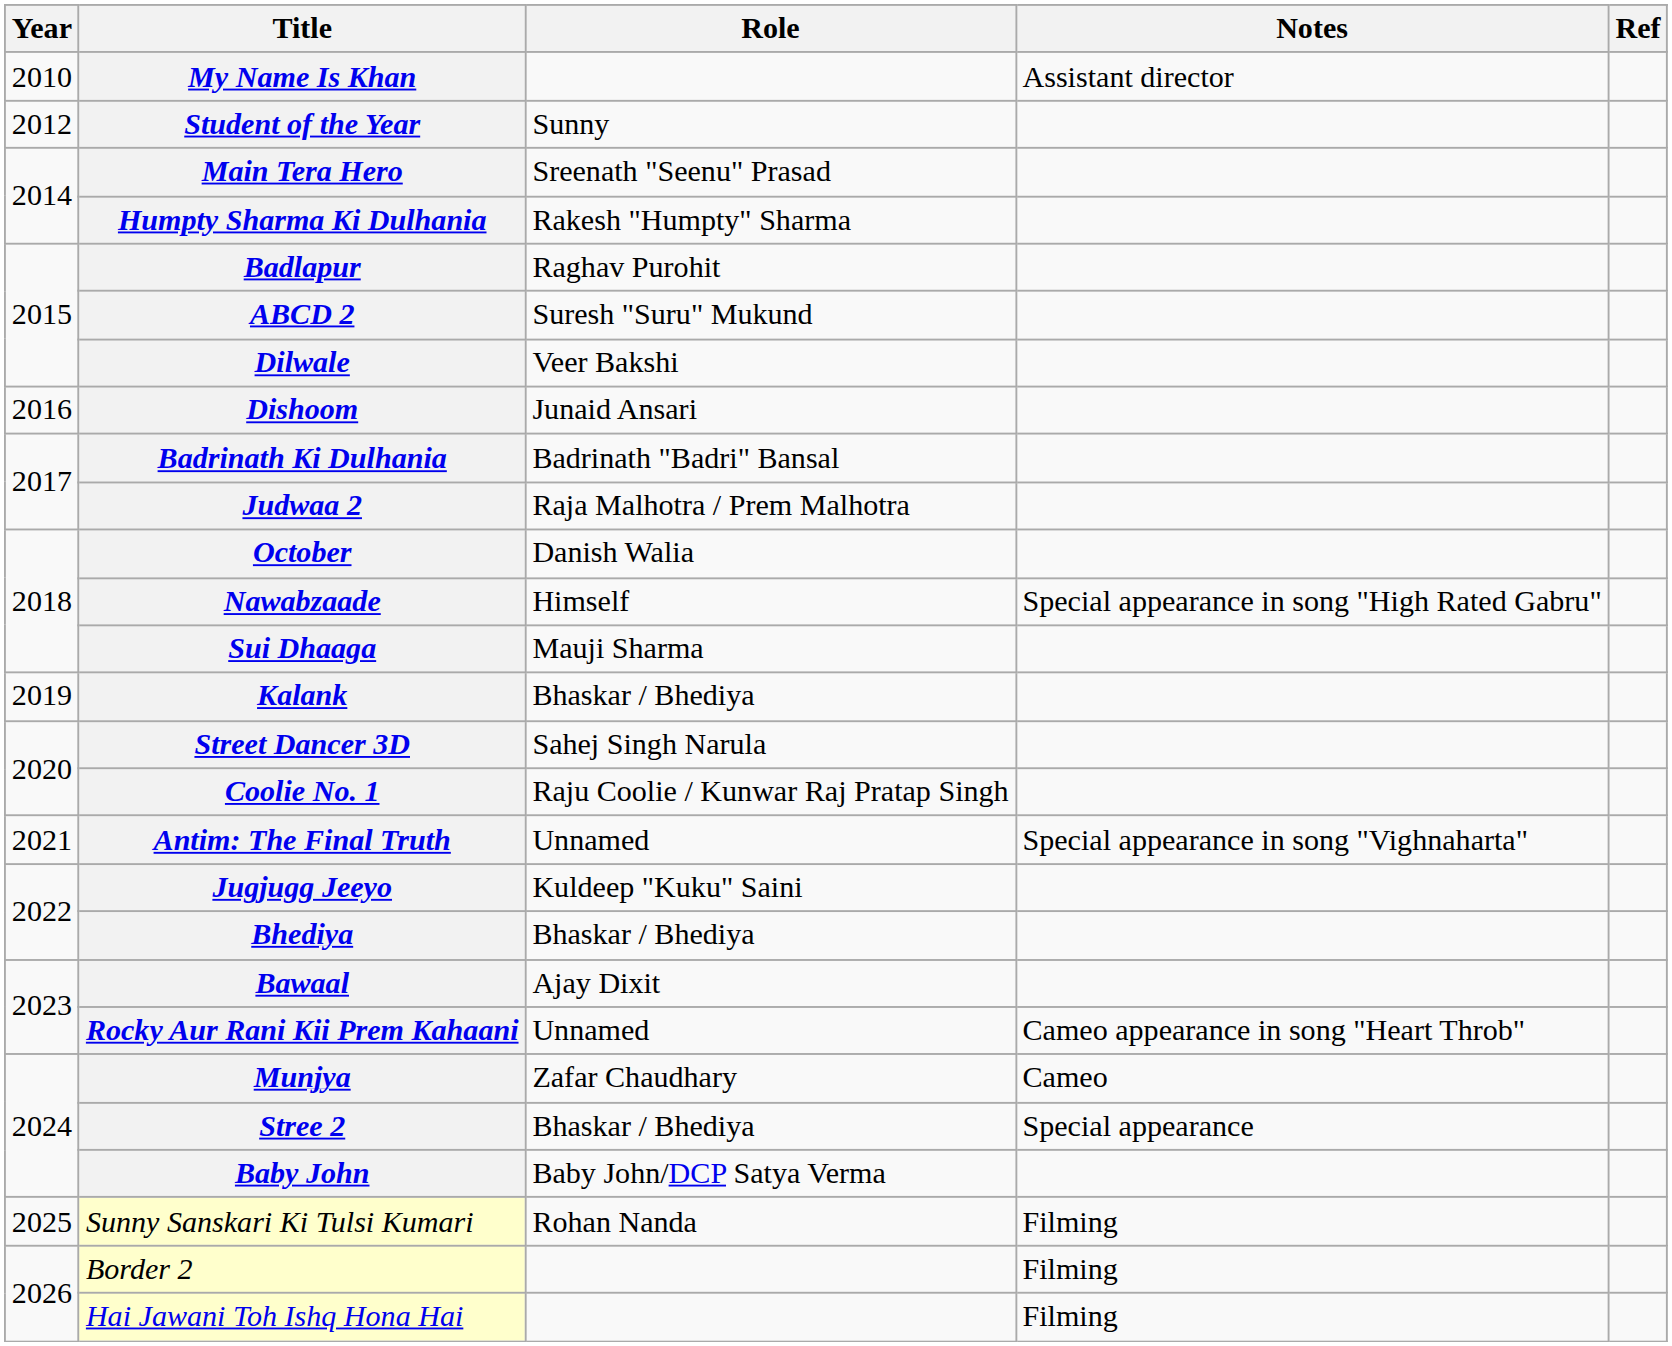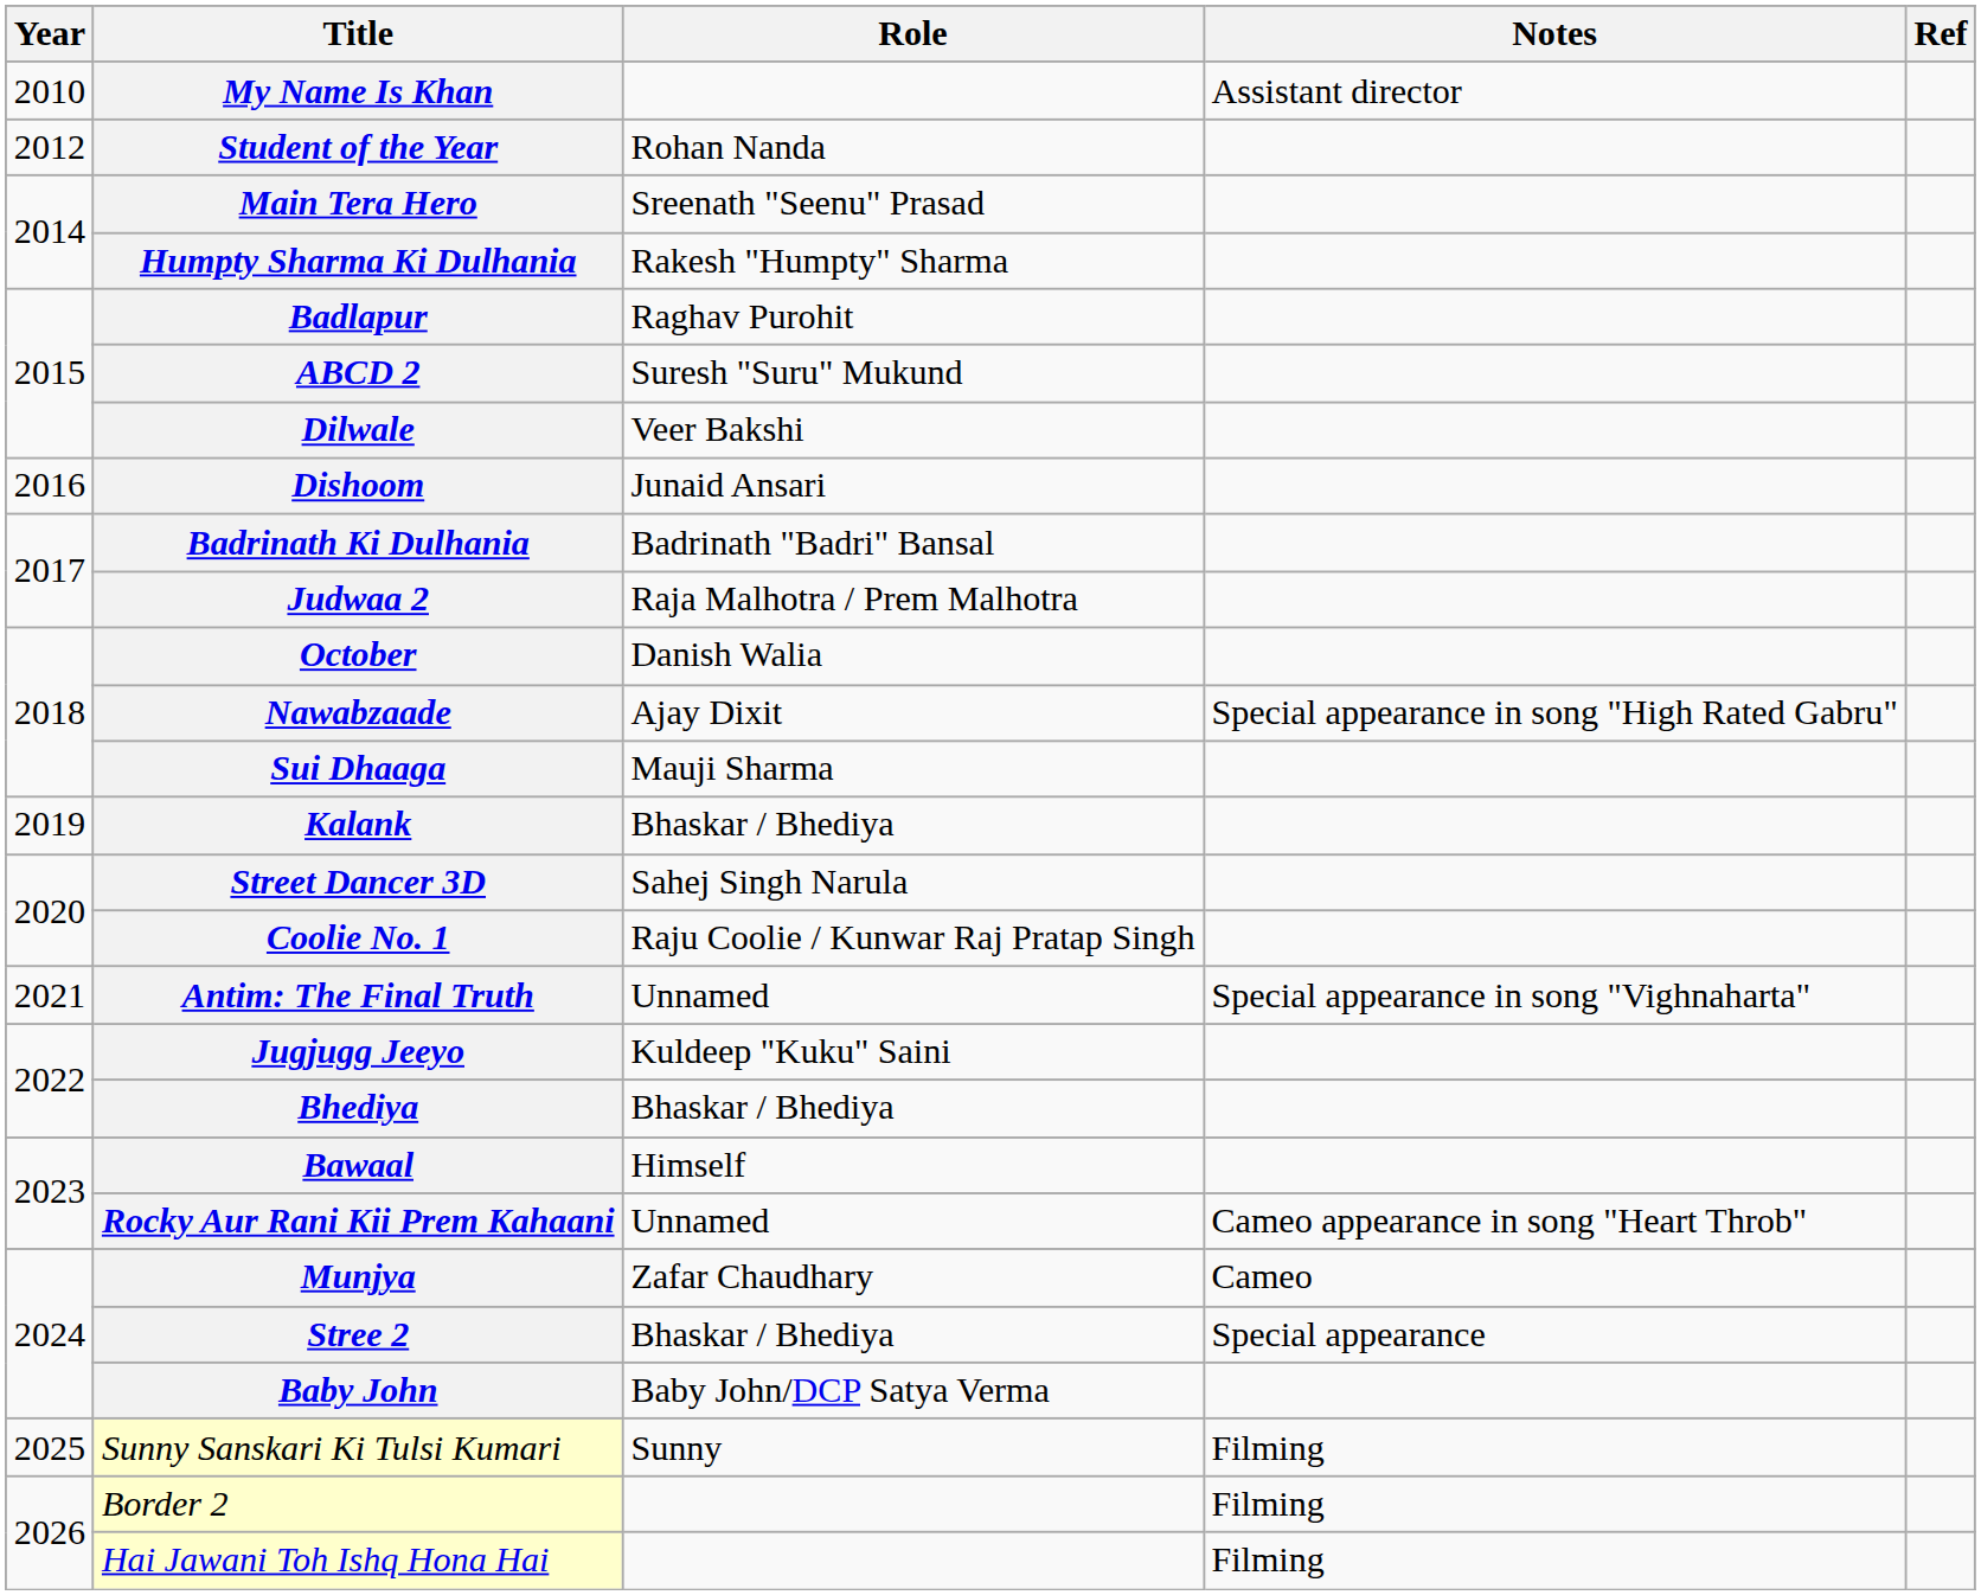 <table class="wikitable sortable plainrowheaders">
 <tr style="text-align:center;">
 <th scope="col">Year</th>
 <th scope="col">Title</th>
 <th scope="col">Role</th>
 <th class="unsortable" scope="col">Notes</th>
 <th class="unsortable" scope="col">Ref</th>
 </tr>
 <tr>
 <td>2010</td>
 <th scope="row"><em><a href='#'>My Name Is Khan</a></em></th>
 <td></td>
 <td>Assistant director</td>
 <td></td>
 </tr>
 <tr>
 <td>2012</td>
 <th scope="row"><em><a href='#'>Student of the Year</a></em></th>
-<td>Sunny</td>
+<td>Rohan Nanda</td>
 <td></td>
 <td></td>
 </tr>
 <tr>
 <td rowspan="2">2014</td>
 <th scope="row"><em><a href='#'>Main Tera Hero</a></em></th>
 <td>Sreenath "Seenu" Prasad</td>
 <td></td>
 <td></td>
 </tr>
 <tr>
 <th scope="row"><em><a href='#'>Humpty Sharma Ki Dulhania</a></em></th>
 <td>Rakesh "Humpty" Sharma</td>
 <td></td>
 <td></td>
 </tr>
 <tr>
 <td rowspan="3">2015</td>
 <th scope="row"><em><a href='#'>Badlapur</a></em></th>
 <td>Raghav Purohit</td>
 <td></td>
 <td></td>
 </tr>
 <tr>
 <th scope="row"><em><a href='#'>ABCD 2</a></em></th>
 <td>Suresh "Suru" Mukund</td>
 <td></td>
 <td></td>
 </tr>
 <tr>
 <th scope="row"><em><a href='#'>Dilwale</a></em></th>
 <td>Veer Bakshi</td>
 <td></td>
 <td></td>
 </tr>
 <tr>
 <td>2016</td>
 <th scope="row"><em><a href='#'>Dishoom</a></em></th>
 <td>Junaid Ansari</td>
 <td></td>
 <td></td>
 </tr>
 <tr>
 <td rowspan="2">2017</td>
 <th scope="row"><em><a href='#'>Badrinath Ki Dulhania</a></em></th>
 <td>Badrinath "Badri" Bansal</td>
 <td></td>
 <td></td>
 </tr>
 <tr>
 <th scope="row"><em><a href='#'>Judwaa 2</a></em></th>
 <td>Raja Malhotra / Prem Malhotra</td>
 <td></td>
 <td></td>
 </tr>
 <tr>
 <td rowspan="3">2018</td>
 <th scope="row"><em><a href='#'>October</a></em></th>
 <td>Danish Walia</td>
 <td></td>
 <td></td>
 </tr>
 <tr>
 <th scope="row"><em><a href='#'>Nawabzaade</a></em></th>
-<td>Himself</td>
+<td>Ajay Dixit</td>
 <td>Special appearance in song "High Rated Gabru"</td>
 <td></td>
 </tr>
 <tr>
 <th scope="row"><em><a href='#'>Sui Dhaaga</a></em></th>
 <td>Mauji Sharma</td>
 <td></td>
 <td></td>
 </tr>
 <tr>
 <td>2019</td>
 <th scope="row"><em><a href='#'>Kalank</a></em></th>
 <td>Bhaskar / Bhediya</td>
 <td></td>
 <td></td>
 </tr>
 <tr>
 <td rowspan="2">2020</td>
 <th scope="row"><em><a href='#'>Street Dancer 3D</a></em></th>
 <td>Sahej Singh Narula</td>
 <td></td>
 <td></td>
 </tr>
 <tr>
 <th scope="row"><em><a href='#'>Coolie No. 1</a></em></th>
 <td>Raju Coolie / Kunwar Raj Pratap Singh</td>
 <td></td>
 <td></td>
 </tr>
 <tr>
 <td>2021</td>
 <th scope="row"><em><a href='#'>Antim: The Final Truth</a></em></th>
 <td>Unnamed</td>
 <td>Special appearance in song "Vighnaharta"</td>
 <td></td>
 </tr>
 <tr>
 <td rowspan="2">2022</td>
 <th scope="row"><em><a href='#'>Jugjugg Jeeyo</a></em></th>
 <td>Kuldeep "Kuku" Saini</td>
 <td></td>
 <td></td>
 </tr>
 <tr>
 <th scope="row"><em><a href='#'>Bhediya</a></em></th>
 <td>Bhaskar / Bhediya</td>
 <td></td>
 <td></td>
 </tr>
 <tr>
 <td rowspan="2">2023</td>
 <th scope="row"><em><a href='#'>Bawaal</a></em></th>
-<td>Ajay Dixit</td>
+<td>Himself</td>
 <td></td>
 <td></td>
 </tr>
 <tr>
 <th scope="row"><em><a href='#'>Rocky Aur Rani Kii Prem Kahaani</a></em></th>
 <td>Unnamed</td>
 <td>Cameo appearance in song "Heart Throb"</td>
 <td></td>
 </tr>
 <tr>
 <td rowspan="3">2024</td>
 <th scope="row"><em><a href='#'>Munjya</a></em></th>
 <td>Zafar Chaudhary</td>
 <td>Cameo</td>
 <td></td>
 </tr>
 <tr>
 <th scope="row"><em><a href='#'>Stree 2</a></em></th>
 <td>Bhaskar / Bhediya</td>
 <td>Special appearance</td>
 <td></td>
 </tr>
 <tr>
 <th scope="row"><em><a href='#'>Baby John</a></em></th>
 <td>Baby John/<a href='#'>DCP</a> Satya Verma</td>
 <td></td>
 <td></td>
 </tr>
 <tr>
 <td>2025</td>
 <td scope="row" style="background:#ffc;"><em>Sunny Sanskari Ki Tulsi Kumari</em> </td>
-<td>Rohan Nanda</td>
+<td>Sunny</td>
 <td>Filming</td>
 <td></td>
 </tr>
 <tr>
 <td rowspan="2">2026</td>
 <td scope="row" style="background:#ffc;"><em>Border 2</em> </td>
 <td></td>
 <td>Filming</td>
 <td><br></td>
 </tr>
 <tr>
 <td scope="row" style="background:#ffc;"><em><a href='#'>Hai Jawani Toh Ishq Hona Hai</a></em> </td>
 <td></td>
 <td>Filming</td>
 <td></td>
 </tr>
 </table>
